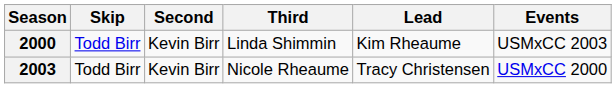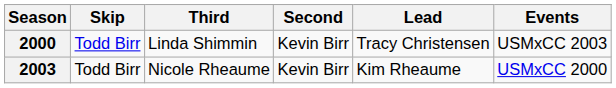 <table class="wikitable">
 <tr>
 <th scope="col">Season</th>
 <th scope="col">Skip</th>
+<th scope="col">Third</th>
 <th scope="col">Second</th>
-<th scope="col">Third</th>
 <th scope="col">Lead</th>
 <th scope="col">Events</th>
 </tr>
 <tr>
 <th scope="row">2000</th>
 <td><a href='#'>Todd Birr</a></td>
+<td>Linda Shimmin</td>
 <td>Kevin Birr</td>
-<td>Linda Shimmin</td>
-<td>Kim Rheaume</td>
+<td>Tracy Christensen</td>
 <td>USMxCC 2003 </td>
 </tr>
 <tr>
 <th scope="row">2003</th>
 <td>Todd Birr</td>
+<td>Nicole Rheaume</td>
 <td>Kevin Birr</td>
-<td>Nicole Rheaume</td>
-<td>Tracy Christensen</td>
+<td>Kim Rheaume</td>
 <td><a href='#'>USMxCC</a> 2000 </td>
 </tr>
 </table>
